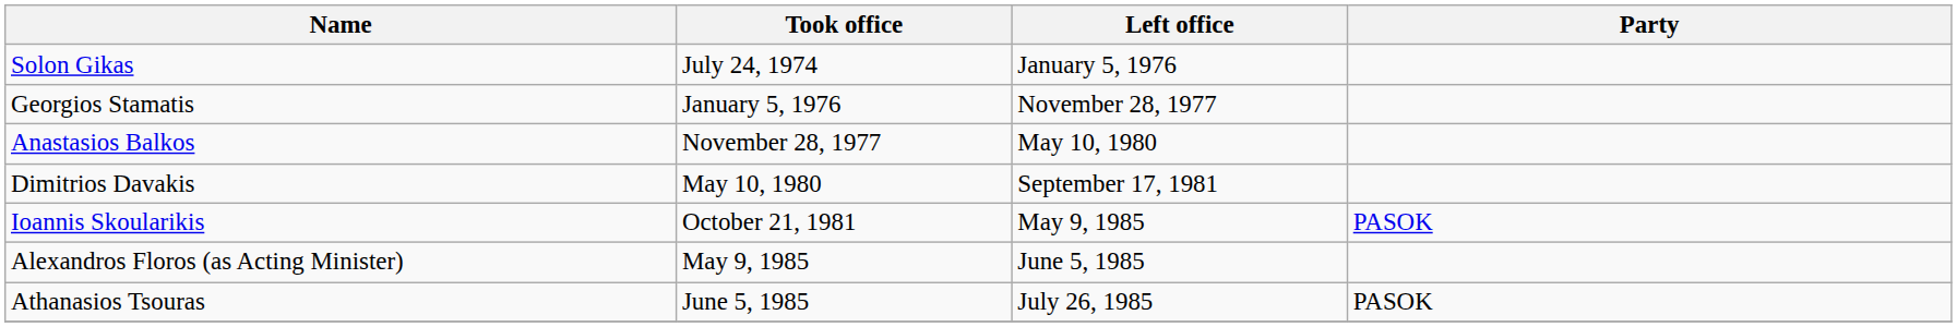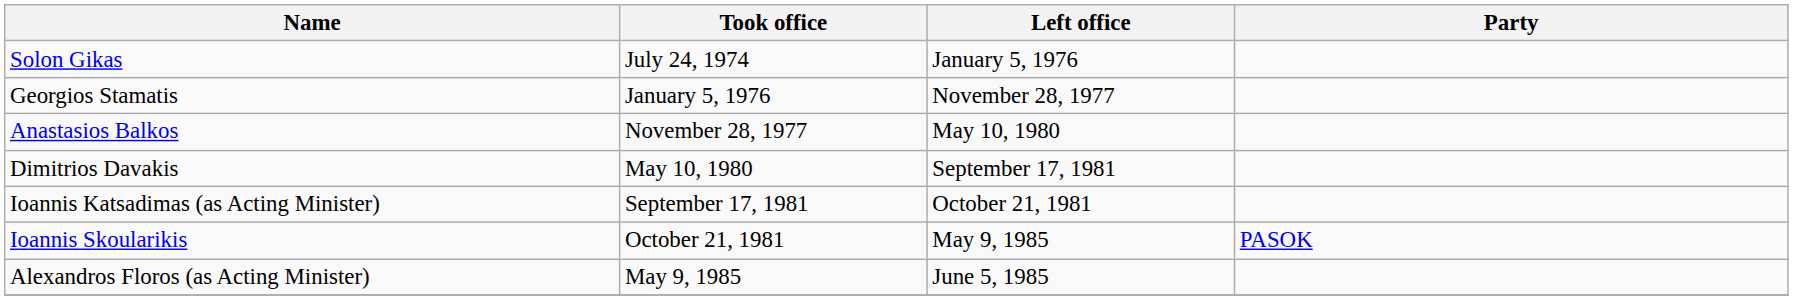 <table class="wikitable">
 <tr>
 <th width="20%">Name</th>
 <th width="10%">Took office</th>
 <th width="10%">Left office</th>
 <th width="18%">Party</th>
 </tr>
 <tr>
 <td><a href='#'>Solon Gikas</a></td>
 <td>July 24, 1974</td>
 <td>January 5, 1976</td>
 <td></td>
 </tr>
 <tr>
 <td>Georgios Stamatis</td>
 <td>January 5, 1976</td>
 <td>November 28, 1977</td>
 <td></td>
 </tr>
 <tr>
 <td><a href='#'>Anastasios Balkos</a></td>
 <td>November 28, 1977</td>
 <td>May 10, 1980</td>
 <td></td>
 </tr>
 <tr>
 <td>Dimitrios Davakis</td>
 <td>May 10, 1980</td>
 <td>September 17, 1981</td>
 <td></td>
 </tr>
 <tr>
+<td>Ioannis Katsadimas (as Acting Minister)</td>
+<td>September 17, 1981</td>
+<td>October 21, 1981</td>
+<td></td>
+</tr>
+<tr>
 <td><a href='#'>Ioannis Skoularikis</a></td>
 <td>October 21, 1981</td>
 <td>May 9, 1985</td>
 <td><a href='#'>PASOK</a></td>
 </tr>
 <tr>
 <td>Alexandros Floros (as Acting Minister)</td>
 <td>May 9, 1985</td>
 <td>June 5, 1985</td>
 <td></td>
 </tr>
 <tr>
-<td>Athanasios Tsouras</td>
-<td>June 5, 1985</td>
-<td>July 26, 1985</td>
-<td>PASOK</td>
-</tr>
-<tr>
 </tr>
 </table>
